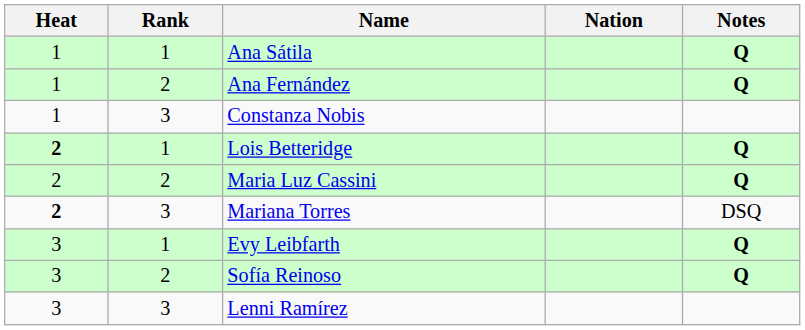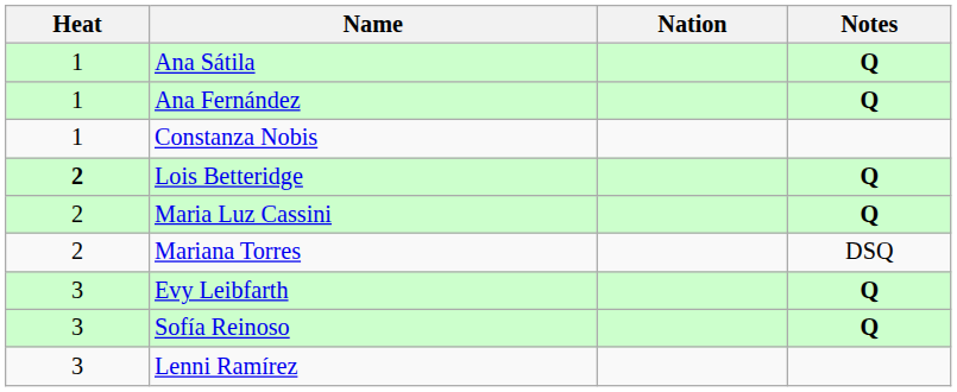 <table class="wikitable sortable" style="text-align:center" width=50%>
 <tr>
 <th>Heat</th>
-<th>Rank</th>
 <th>Name</th>
 <th>Nation</th>
 <th>Notes</th>
 </tr>
 <tr bgcolor=ccffcc>
-<td>1</td>
 <td>1</td>
 <td align=left><a href='#'>Ana Sátila</a></td>
 <td align=left></td>
 <td><strong>Q</strong></td>
 </tr>
 <tr bgcolor=ccffcc>
 <td>1</td>
-<td>2</td>
 <td align=left><a href='#'>Ana Fernández</a></td>
 <td align=left></td>
 <td><strong>Q</strong></td>
 </tr>
 <tr>
 <td>1</td>
-<td>3</td>
 <td align=left><a href='#'>Constanza Nobis</a></td>
 <td align=left></td>
 <td></td>
 </tr>
 <tr bgcolor=ccffcc>
 <td><strong>2</strong></td>
-<td>1</td>
 <td align=left><a href='#'>Lois Betteridge</a></td>
 <td align=left></td>
 <td><strong>Q</strong></td>
 </tr>
 <tr bgcolor=ccffcc>
 <td>2</td>
-<td>2</td>
 <td align=left><a href='#'>Maria Luz Cassini</a></td>
 <td align=left></td>
 <td><strong>Q</strong></td>
 </tr>
 <tr>
-<td><strong>2</strong></td>
-<td>3</td>
+<td>2</td>
 <td align=left><a href='#'>Mariana Torres</a></td>
 <td align=left></td>
 <td>DSQ</td>
 </tr>
 <tr bgcolor=ccffcc>
 <td>3</td>
-<td>1</td>
 <td align=left><a href='#'>Evy Leibfarth</a></td>
 <td align=left></td>
 <td><strong>Q</strong></td>
 </tr>
 <tr bgcolor=ccffcc>
 <td>3</td>
-<td>2</td>
 <td align=left><a href='#'>Sofía Reinoso</a></td>
 <td align=left></td>
 <td><strong>Q</strong></td>
 </tr>
 <tr>
 <td>3</td>
-<td>3</td>
 <td align=left><a href='#'>Lenni Ramírez</a></td>
 <td align=left></td>
 <td></td>
 </tr>
 </table>
